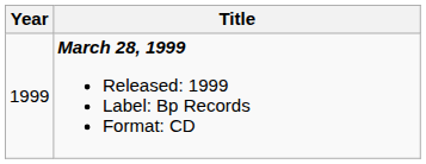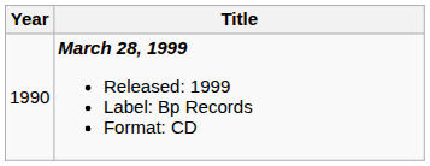 <table class="wikitable">
 <tr>
 <th>Year</th>
 <th style="width:225px;">Title</th>
 </tr>
 <tr>
-<td>1999</td>
+<td>1990</td>
 <td style="width:20em"><strong><em>March 28, 1999</em></strong><br><ul><li>Released: 1999</li><li>Label: Bp Records </li><li>Format: CD</li></ul></td>
 </tr>
 </table>
